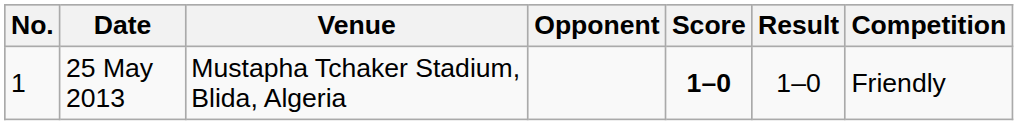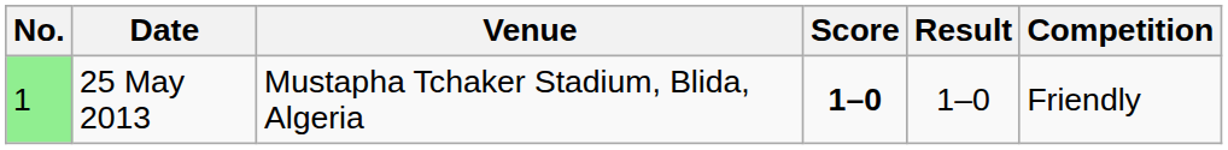 <table class="wikitable sortable">
 <tr>
 <th>No.</th>
 <th>Date</th>
 <th>Venue</th>
-<th>Opponent</th>
 <th>Score</th>
 <th>Result</th>
 <th>Competition</th>
 </tr>
 <tr>
-<td>1</td>
+<td style="background: lightgreen;">1</td>
 <td>25 May 2013</td>
 <td>Mustapha Tchaker Stadium, Blida, Algeria</td>
-<td></td>
 <td align="center"><strong>1–0</strong></td>
 <td align="center">1–0</td>
 <td>Friendly</td>
 </tr>
 </table>
